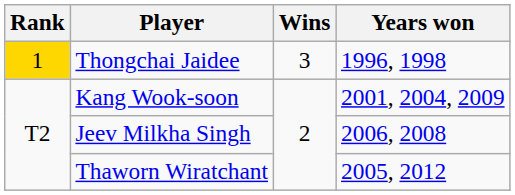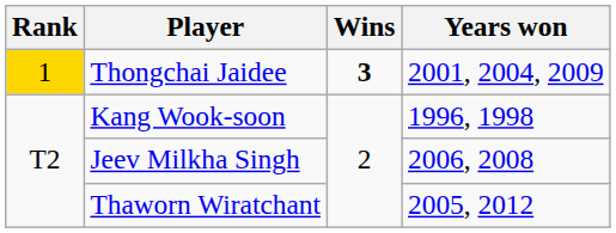 <table class="wikitable">
 <tr>
 <th>Rank</th>
 <th>Player</th>
 <th>Wins</th>
 <th>Years won</th>
 </tr>
 <tr>
 <td align=center style="background: gold;">1</td>
 <td> <a href='#'>Thongchai Jaidee</a></td>
-<td align=center>3</td>
-<td><a href='#'>1996</a>, <a href='#'>1998</a></td>
+<td align=center><strong>3</strong></td>
+<td><a href='#'>2001</a>, <a href='#'>2004</a>, <a href='#'>2009</a></td>
 </tr>
 <tr>
 <td rowspan=3 align=center>T2</td>
 <td> <a href='#'>Kang Wook-soon</a></td>
 <td rowspan=3 align=center>2</td>
-<td><a href='#'>2001</a>, <a href='#'>2004</a>, <a href='#'>2009</a></td>
+<td><a href='#'>1996</a>, <a href='#'>1998</a></td>
 </tr>
 <tr>
 <td> <a href='#'>Jeev Milkha Singh</a></td>
 <td><a href='#'>2006</a>, <a href='#'>2008</a></td>
 </tr>
 <tr>
 <td> <a href='#'>Thaworn Wiratchant</a></td>
 <td><a href='#'>2005</a>, <a href='#'>2012</a></td>
 </tr>
 </table>
